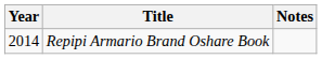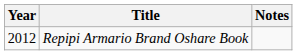 <table class="wikitable">
 <tr>
 <th>Year</th>
 <th>Title</th>
 <th>Notes</th>
 </tr>
 <tr>
-<td>2014</td>
+<td>2012</td>
 <td><em>Repipi Armario Brand Oshare Book</em></td>
 <td></td>
 </tr>
 </table>
